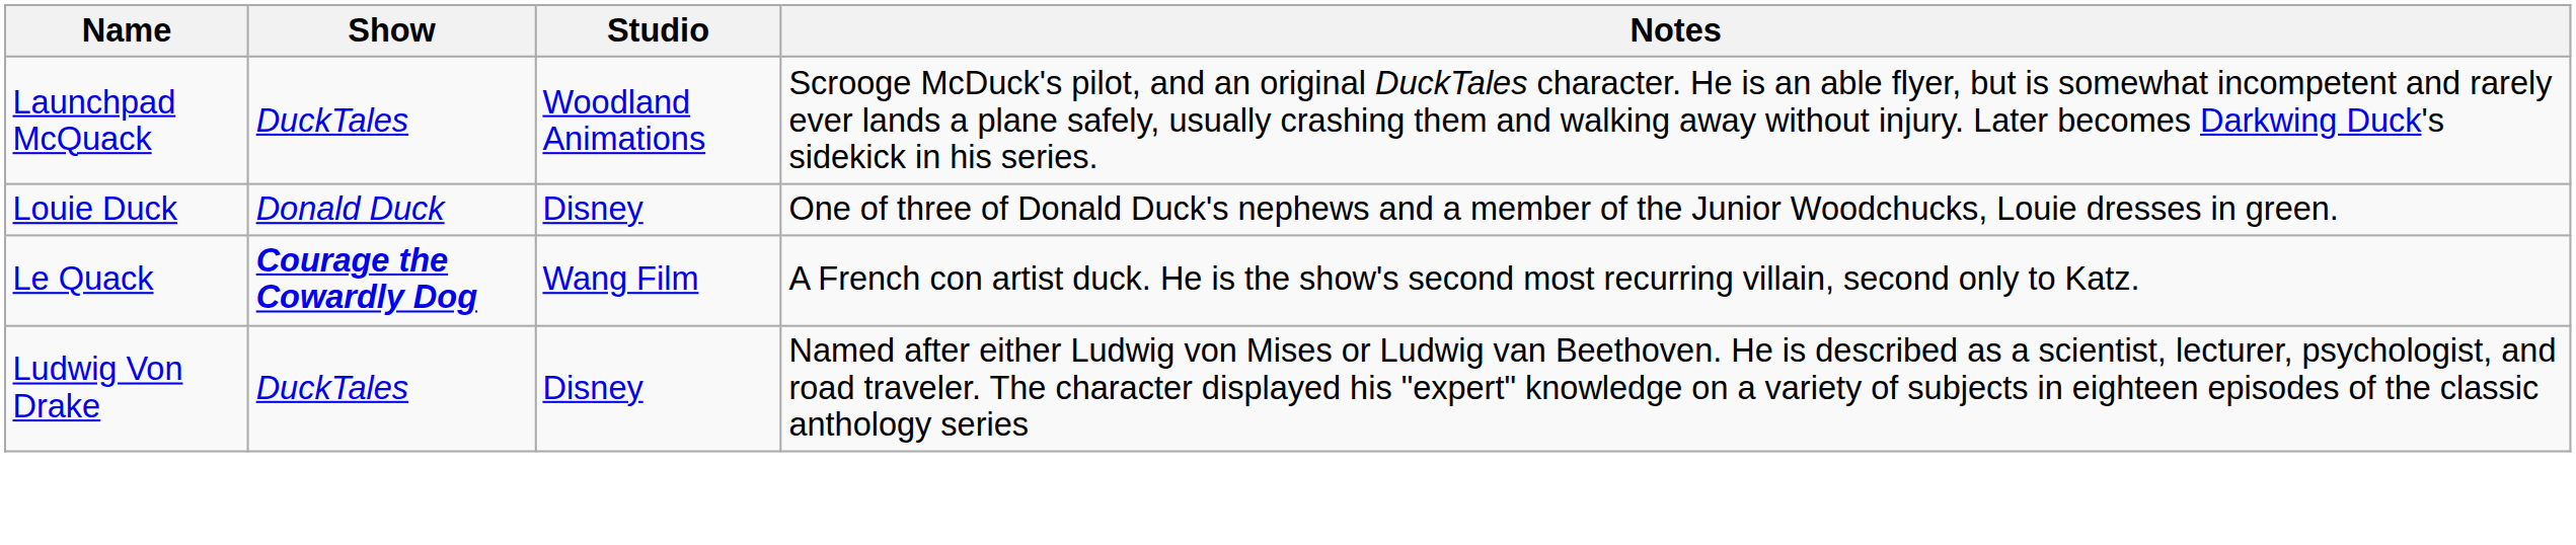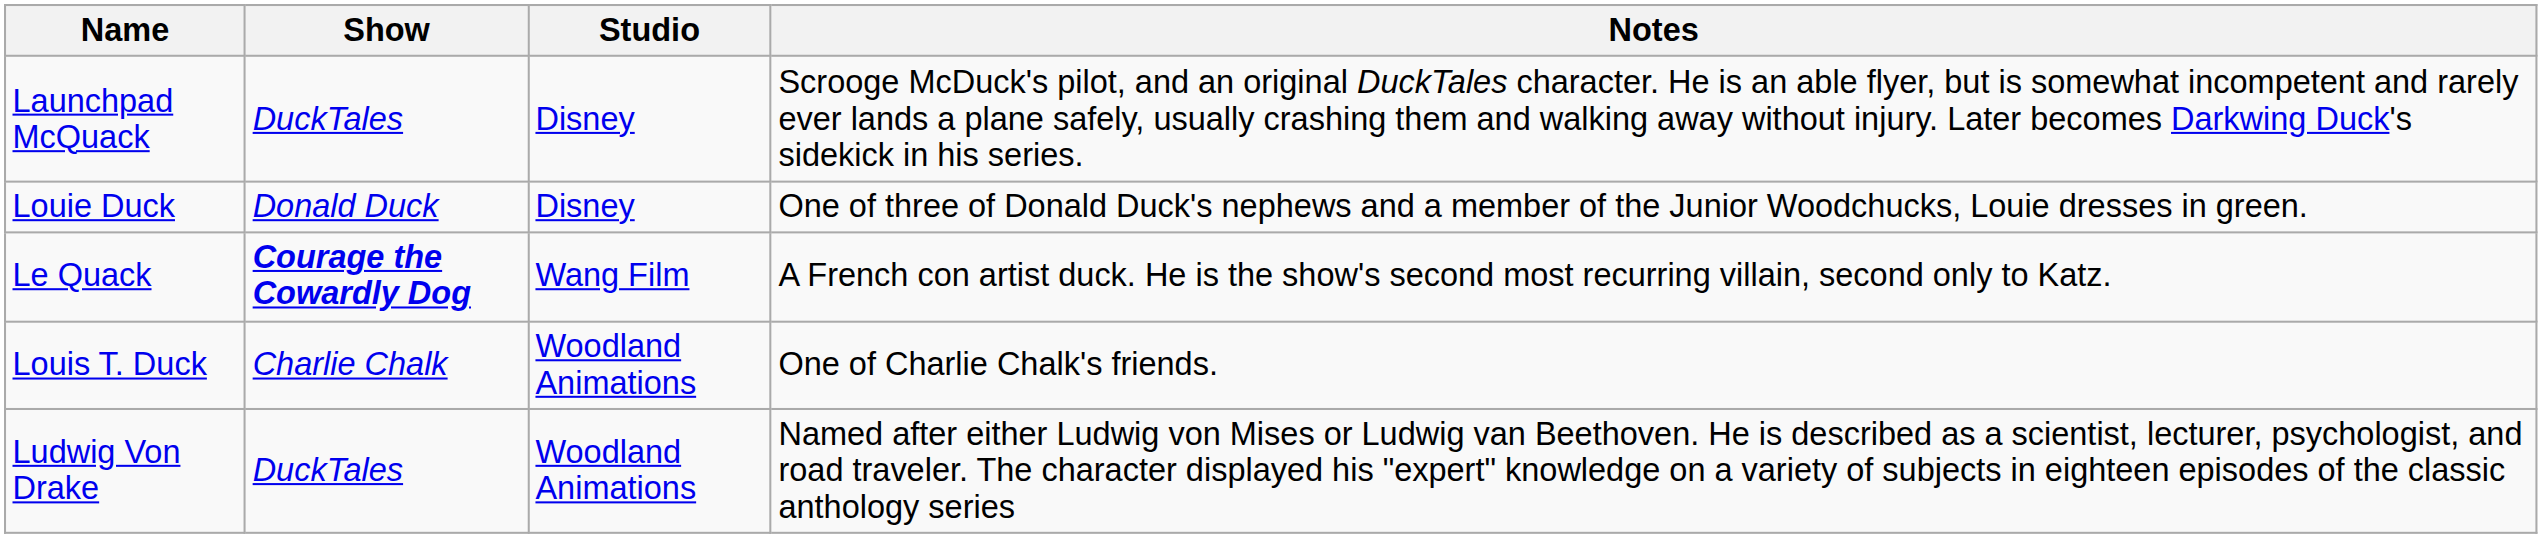 <table class="wikitable sortable">
 <tr>
 <th>Name</th>
 <th>Show</th>
 <th>Studio</th>
 <th>Notes</th>
 </tr>
 <tr>
 <td><a href='#'>Launchpad McQuack</a></td>
 <td><em><a href='#'>DuckTales</a></em></td>
-<td><a href='#'>Woodland Animations</a></td>
+<td><a href='#'>Disney</a></td>
 <td>Scrooge McDuck's pilot, and an original <em>DuckTales</em> character. He is an able flyer, but is somewhat incompetent and rarely ever lands a plane safely, usually crashing them and walking away without injury. Later becomes <a href='#'>Darkwing Duck</a>'s sidekick in his series.</td>
 </tr>
 <tr>
 <td><a href='#'>Louie Duck</a></td>
 <td><em><a href='#'>Donald Duck</a></em></td>
 <td><a href='#'>Disney</a></td>
 <td>One of three of Donald Duck's nephews and a member of the Junior Woodchucks, Louie dresses in green.</td>
 </tr>
 <tr>
 <td><a href='#'>Le Quack</a></td>
 <td><strong><em><a href='#'>Courage the Cowardly Dog</a></em></strong></td>
 <td><a href='#'>Wang Film</a></td>
 <td>A French con artist duck. He is the show's second most recurring villain, second only to Katz.</td>
 </tr>
 <tr>
+<td><a href='#'>Louis T. Duck</a></td>
+<td><em><a href='#'>Charlie Chalk</a></em></td>
+<td><a href='#'>Woodland Animations</a></td>
+<td>One of Charlie Chalk's friends.</td>
+</tr>
+<tr>
 <td><a href='#'>Ludwig Von Drake</a></td>
 <td><em><a href='#'>DuckTales</a></em></td>
-<td><a href='#'>Disney</a></td>
+<td><a href='#'>Woodland Animations</a></td>
 <td>Named after either Ludwig von Mises or Ludwig van Beethoven. He is described as a scientist, lecturer, psychologist, and road traveler. The character displayed his "expert" knowledge on a variety of subjects in eighteen episodes of the classic anthology series</td>
 </tr>
 </table>
